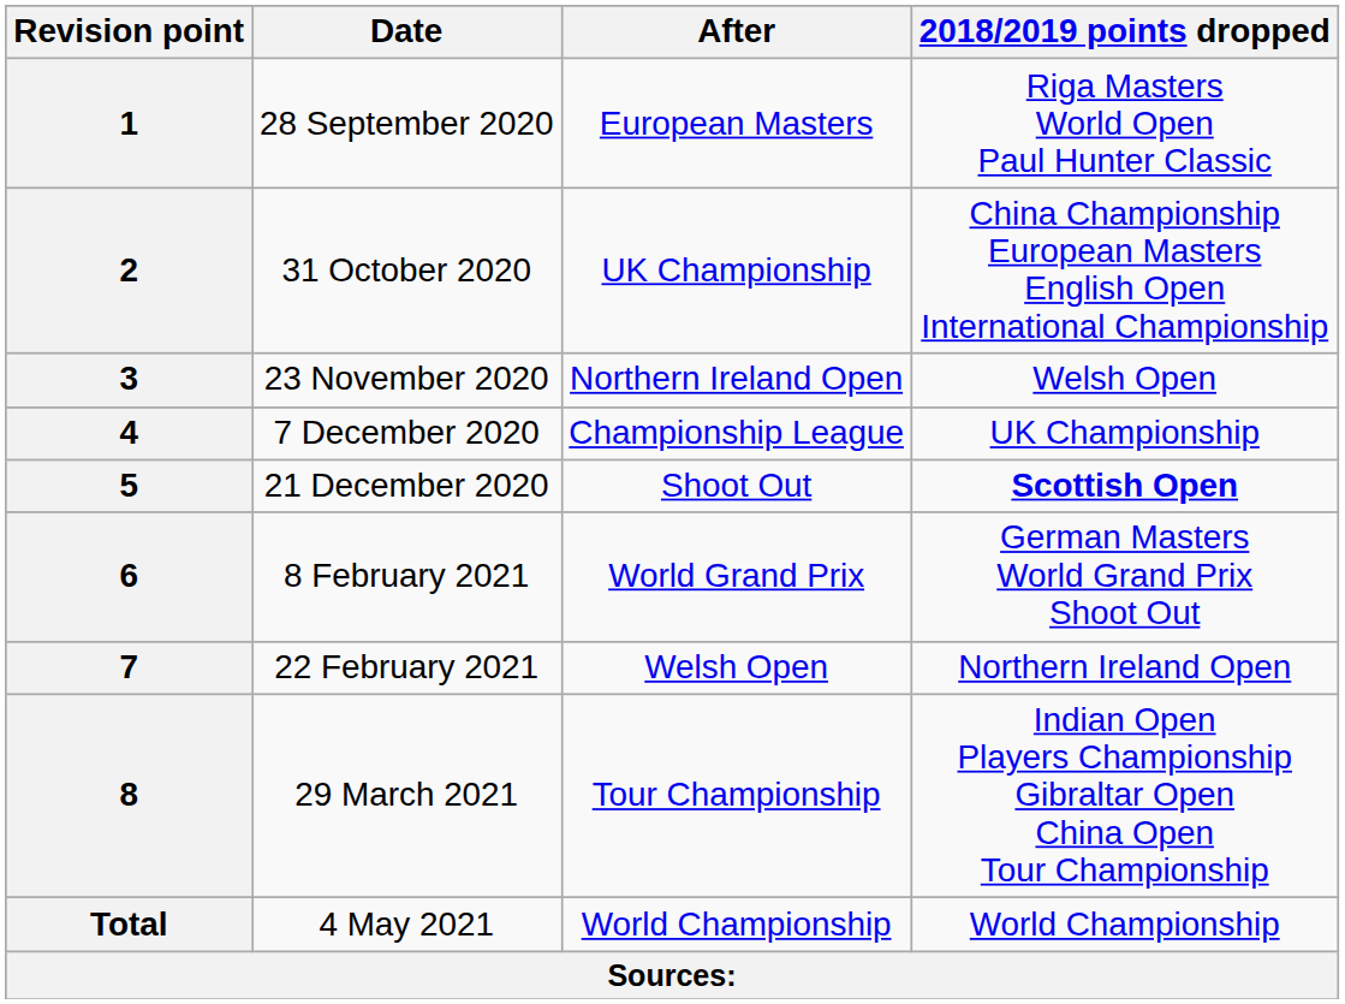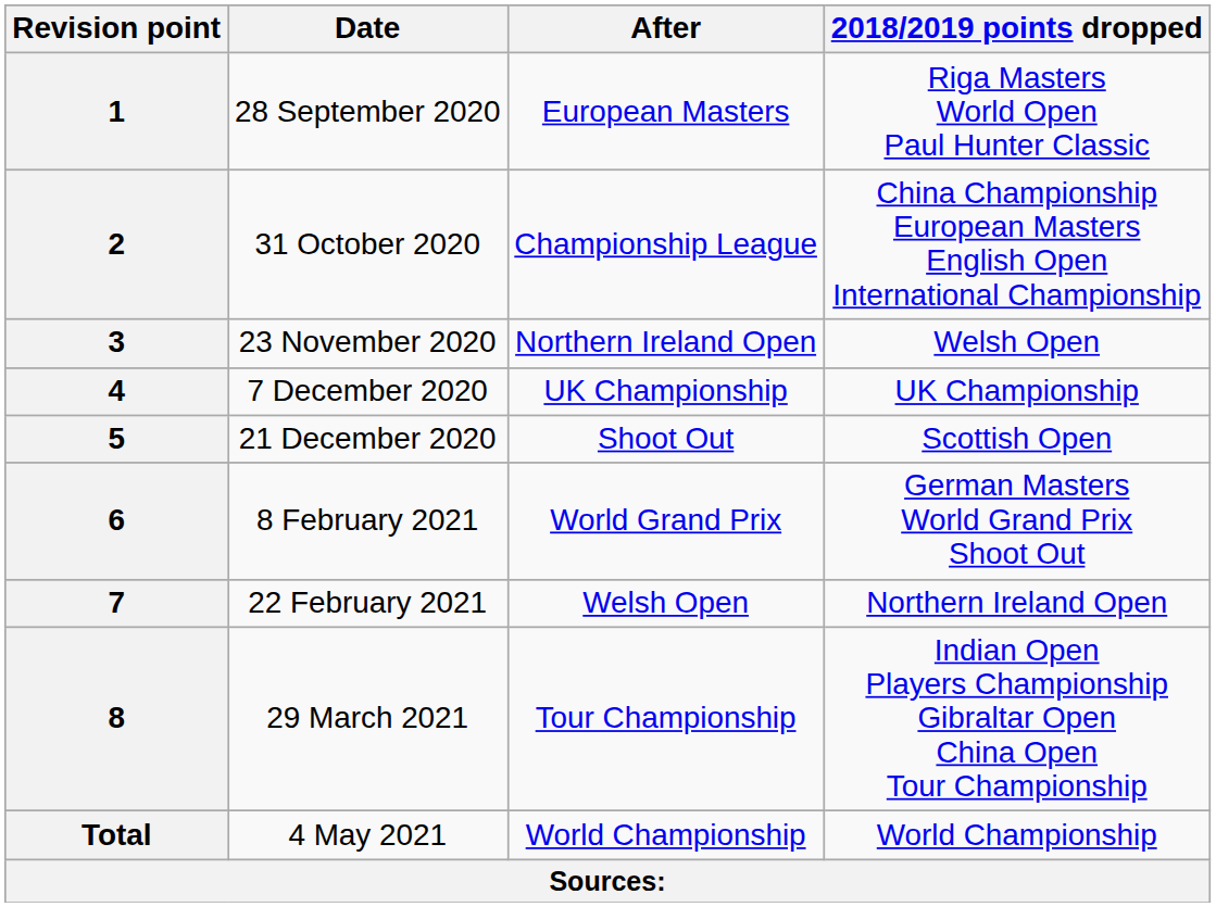 <table class="wikitable" style="text-align: center;">
 <tr>
 <th scope=column>Revision point</th>
 <th scope=column>Date</th>
 <th scope=column>After</th>
 <th scope=column><a href='#'>2018/2019 points</a> dropped</th>
 </tr>
 <tr>
 <th scope=row>1</th>
 <td>28 September 2020</td>
 <td><a href='#'>European Masters</a></td>
 <td><a href='#'>Riga Masters</a><br><a href='#'>World Open</a><br><a href='#'>Paul Hunter Classic</a></td>
 </tr>
 <tr>
 <th scope=row>2</th>
 <td>31 October 2020</td>
-<td><a href='#'>UK Championship</a></td>
+<td><a href='#'>Championship League</a></td>
 <td><a href='#'>China Championship</a><br><a href='#'>European Masters</a><br><a href='#'>English Open</a><br><a href='#'>International Championship</a></td>
 </tr>
 <tr>
 <th scope=row>3</th>
 <td>23 November 2020</td>
 <td><a href='#'>Northern Ireland Open</a></td>
 <td><a href='#'>Welsh Open</a></td>
 </tr>
 <tr>
 <th scope=row>4</th>
 <td>7 December 2020</td>
-<td><a href='#'>Championship League</a></td>
+<td><a href='#'>UK Championship</a></td>
 <td><a href='#'>UK Championship</a></td>
 </tr>
 <tr>
 <th scope=row>5</th>
 <td>21 December 2020</td>
 <td><a href='#'>Shoot Out</a></td>
-<td><strong><a href='#'>Scottish Open</a></strong></td>
+<td><a href='#'>Scottish Open</a></td>
 </tr>
 <tr>
 <th scope=row>6</th>
 <td>8 February 2021</td>
 <td><a href='#'>World Grand Prix</a></td>
 <td><a href='#'>German Masters</a><br><a href='#'>World Grand Prix</a><br><a href='#'>Shoot Out</a></td>
 </tr>
 <tr>
 <th scope=row>7</th>
 <td>22 February 2021</td>
 <td><a href='#'>Welsh Open</a></td>
 <td><a href='#'>Northern Ireland Open</a></td>
 </tr>
 <tr>
 <th scope=row>8</th>
 <td>29 March 2021</td>
 <td><a href='#'>Tour Championship</a></td>
 <td><a href='#'>Indian Open</a><br><a href='#'>Players Championship</a><br><a href='#'>Gibraltar Open</a><br><a href='#'>China Open</a><br><a href='#'>Tour Championship</a></td>
 </tr>
 <tr>
 <th scope=row><strong>Total</strong></th>
 <td>4 May 2021</td>
 <td><a href='#'>World Championship</a></td>
 <td><a href='#'>World Championship</a></td>
 </tr>
 <tr>
 <th colspan="4" style="text-align:center; font-size:90%;">Sources:<br></th>
 </tr>
 <tr>
 </tr>
 </table>
